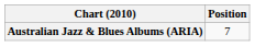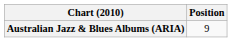 <table class="wikitable plainrowheaders" style="text-align:center">
 <tr>
 <th scope="col">Chart (2010)</th>
 <th scope="col">Position</th>
 </tr>
 <tr>
 <th scope="row">Australian Jazz & Blues Albums (ARIA)</th>
-<td>7</td>
+<td>9</td>
 </tr>
 </table>
